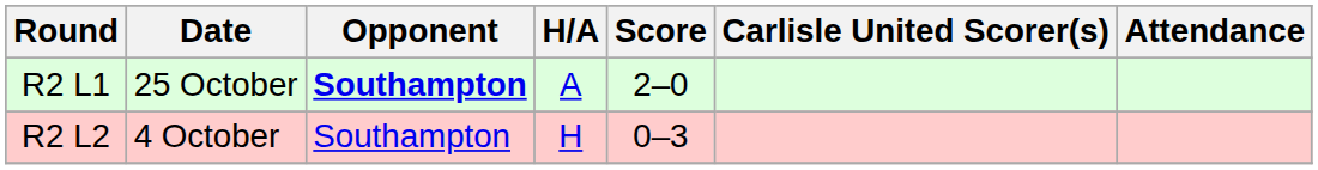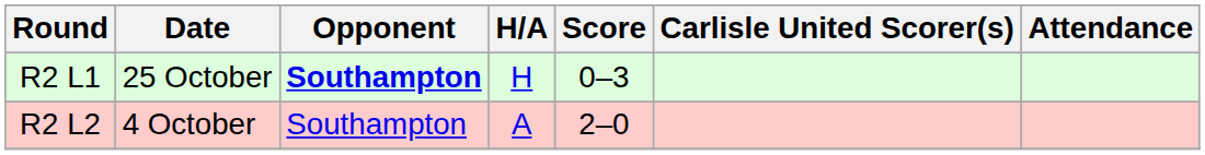 <table class="wikitable" style="text-align:center">
 <tr>
 <th>Round</th>
 <th>Date</th>
 <th>Opponent</th>
 <th>H/A</th>
 <th>Score</th>
 <th>Carlisle United Scorer(s)</th>
 <th>Attendance</th>
 </tr>
 <tr bgcolor=#ddffdd>
 <td>R2 L1</td>
 <td align=left>25 October</td>
 <td align=left><strong><a href='#'>Southampton</a></strong></td>
-<td><a href='#'>A</a></td>
-<td>2–0</td>
+<td><a href='#'>H</a></td>
+<td>0–3</td>
 <td align=left></td>
 <td></td>
 </tr>
 <tr bgcolor=#FFCCCC>
 <td>R2 L2</td>
 <td align=left>4 October</td>
 <td align=left><a href='#'>Southampton</a></td>
-<td><a href='#'>H</a></td>
-<td>0–3</td>
+<td><a href='#'>A</a></td>
+<td>2–0</td>
 <td align=left></td>
 <td></td>
 </tr>
 <tr>
 </tr>
 </table>
